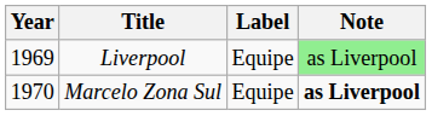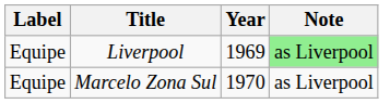 <table class="wikitable">
 <tr>
+<th>Label</th>
+<th>Title</th>
 <th>Year</th>
-<th>Title</th>
-<th>Label</th>
 <th>Note</th>
 </tr>
 <tr>
+<td align="center">Equipe</td>
+<td align="center"><em>Liverpool</em></td>
 <td align="center">1969</td>
-<td align="center"><em>Liverpool</em></td>
-<td align="center">Equipe</td>
 <td align="center" style="background: lightgreen;">as Liverpool</td>
 </tr>
 <tr>
+<td align="center">Equipe</td>
+<td align="center"><em>Marcelo Zona Sul</em></td>
 <td align="center">1970</td>
-<td align="center"><em>Marcelo Zona Sul</em></td>
-<td align="center">Equipe</td>
-<td align="center"><strong>as Liverpool</strong></td>
+<td align="center">as Liverpool</td>
 </tr>
 </table>
